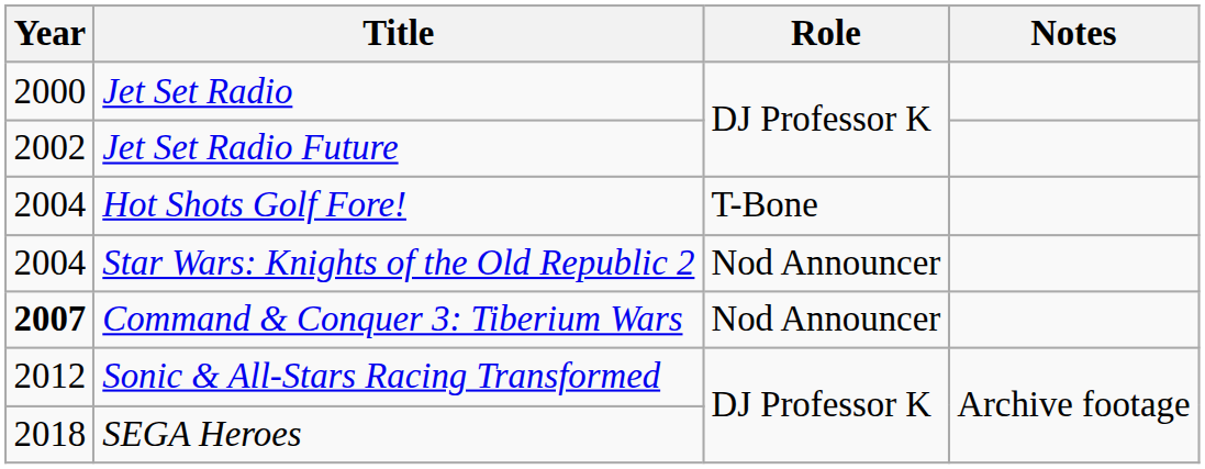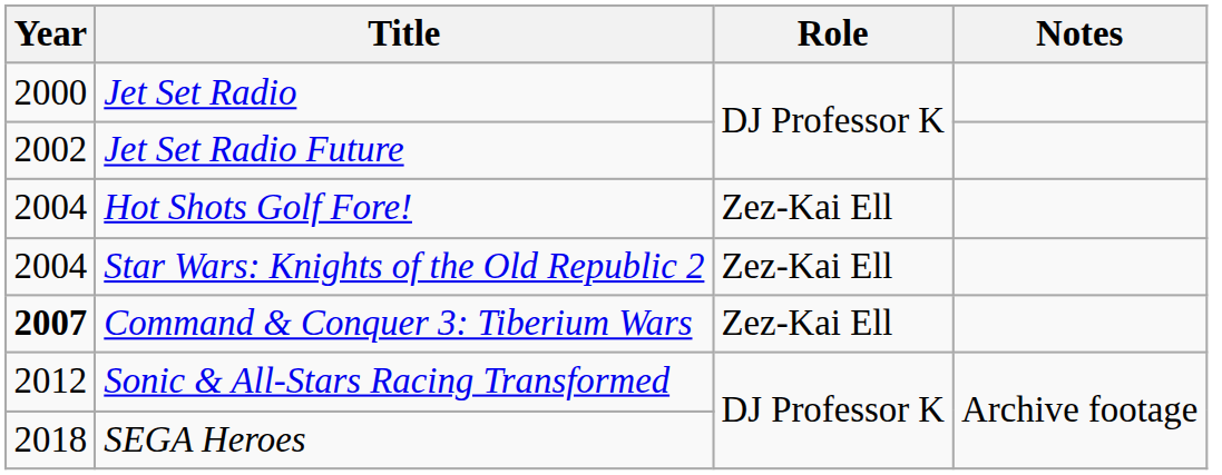 <table class="wikitable sortable">
 <tr>
 <th>Year</th>
 <th>Title</th>
 <th>Role</th>
 <th>Notes</th>
 </tr>
 <tr>
 <td>2000</td>
 <td><em><a href='#'>Jet Set Radio</a></em></td>
 <td rowspan=2>DJ Professor K</td>
 <td></td>
 </tr>
 <tr>
 <td>2002</td>
 <td><em><a href='#'>Jet Set Radio Future</a></em></td>
 <td></td>
 </tr>
 <tr>
 <td>2004</td>
 <td><em><a href='#'>Hot Shots Golf Fore!</a></em></td>
-<td>T-Bone</td>
+<td>Zez-Kai Ell</td>
 <td></td>
 </tr>
 <tr>
 <td>2004</td>
 <td><em><a href='#'>Star Wars: Knights of the Old Republic 2</a></em></td>
-<td>Nod Announcer</td>
+<td>Zez-Kai Ell</td>
 <td></td>
 </tr>
 <tr>
 <td><strong>2007</strong></td>
 <td><em><a href='#'>Command & Conquer 3: Tiberium Wars</a></em></td>
-<td>Nod Announcer</td>
+<td>Zez-Kai Ell</td>
 <td></td>
 </tr>
 <tr>
 <td>2012</td>
 <td><em><a href='#'>Sonic & All-Stars Racing Transformed</a></em></td>
 <td rowspan="2">DJ Professor K</td>
 <td rowspan="2">Archive footage</td>
 </tr>
 <tr>
 <td>2018</td>
 <td><em>SEGA Heroes</em></td>
 </tr>
 </table>
